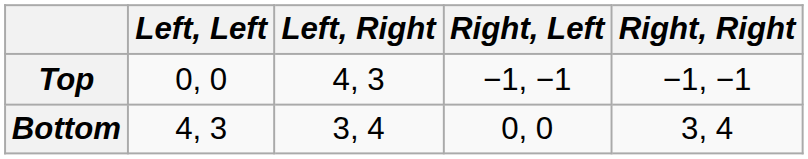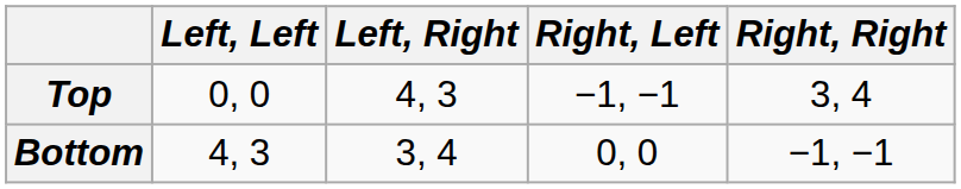 <table class="wikitable" style="float:right; margin-left:1em; text-align:center;">
 <tr>
 <th></th>
 <th><em>Left, Left</em></th>
 <th><em>Left, Right</em></th>
 <th><em>Right, Left</em></th>
 <th><em>Right, Right</em></th>
 </tr>
 <tr>
 <th><em>Top</em></th>
 <td align=center>0, 0</td>
 <td align=center>4, 3</td>
 <td align=center>−1, −1</td>
-<td align=center>−1, −1</td>
+<td align=center>3, 4</td>
 </tr>
 <tr>
 <th><em>Bottom</em></th>
 <td align=center>4, 3</td>
 <td align=center>3, 4</td>
 <td align=center>0, 0</td>
-<td align=center>3, 4</td>
+<td align=center>−1, −1</td>
 </tr>
 </table>
